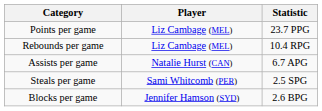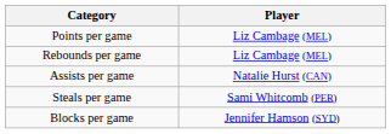 <table class="wikitable" style="width: 35%; text-align:center; font-size:90%">
 <tr>
 <th width=25%>Category</th>
 <th width=30%>Player</th>
-<th width=10%>Statistic</th>
 </tr>
 <tr>
 <td>Points per game</td>
 <td><a href='#'>Liz Cambage</a> <small>(<a href='#'>MEL</a>)</small></td>
-<td>23.7 PPG</td>
 </tr>
 <tr>
 <td>Rebounds per game</td>
 <td><a href='#'>Liz Cambage</a> <small>(<a href='#'>MEL</a>)</small></td>
-<td>10.4 RPG</td>
 </tr>
 <tr>
 <td>Assists per game</td>
 <td><a href='#'>Natalie Hurst</a> <small>(<a href='#'>CAN</a>)</small></td>
-<td>6.7 APG</td>
 </tr>
 <tr>
 <td>Steals per game</td>
 <td><a href='#'>Sami Whitcomb</a> <small>(<a href='#'>PER</a>)</small></td>
-<td>2.5 SPG</td>
 </tr>
 <tr>
 <td>Blocks per game</td>
 <td><a href='#'>Jennifer Hamson</a> <small>(<a href='#'>SYD</a>)</small></td>
-<td>2.6 BPG</td>
 </tr>
 </table>
